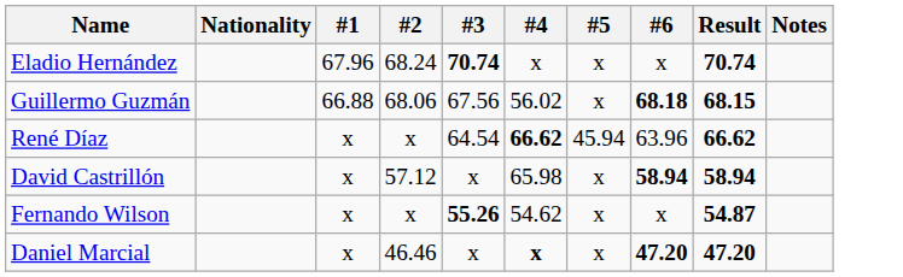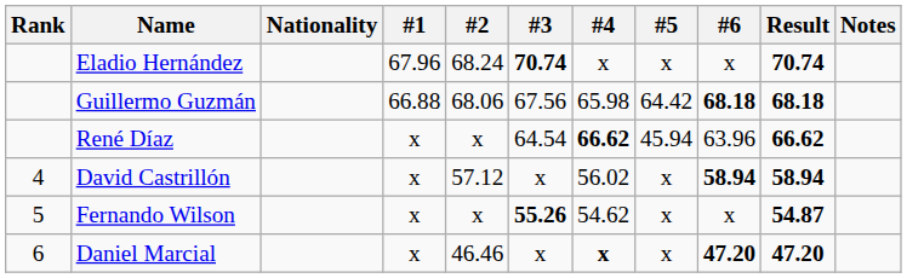 <table class="wikitable sortable" style="text-align:center;font-size:95%">
 <tr>
+<th>Rank</th>
 <th>Name</th>
 <th>Nationality</th>
 <th>#1</th>
 <th>#2</th>
 <th>#3</th>
 <th>#4</th>
 <th>#5</th>
 <th>#6</th>
 <th>Result</th>
 <th>Notes</th>
 </tr>
 <tr>
+<td></td>
 <td align=left><a href='#'>Eladio Hernández</a></td>
 <td align=left></td>
 <td>67.96</td>
 <td>68.24</td>
 <td><strong>70.74</strong></td>
 <td>x</td>
 <td>x</td>
 <td>x</td>
 <td><strong>70.74</strong></td>
 <td></td>
 </tr>
 <tr>
+<td></td>
 <td align=left><a href='#'>Guillermo Guzmán</a></td>
 <td align=left></td>
 <td>66.88</td>
 <td>68.06</td>
 <td>67.56</td>
-<td>56.02</td>
-<td>x</td>
+<td>65.98</td>
+<td>64.42</td>
 <td><strong>68.18</strong></td>
-<td><strong>68.15</strong></td>
+<td><strong>68.18</strong></td>
 <td></td>
 </tr>
 <tr>
+<td></td>
 <td align=left><a href='#'>René Díaz</a></td>
 <td align=left></td>
 <td>x</td>
 <td>x</td>
 <td>64.54</td>
 <td><strong>66.62</strong></td>
 <td>45.94</td>
 <td>63.96</td>
 <td><strong>66.62</strong></td>
 <td></td>
 </tr>
 <tr>
+<td>4</td>
 <td align=left><a href='#'>David Castrillón</a></td>
 <td align=left></td>
 <td>x</td>
 <td>57.12</td>
 <td>x</td>
-<td>65.98</td>
+<td>56.02</td>
 <td>x</td>
 <td><strong>58.94</strong></td>
 <td><strong>58.94</strong></td>
 <td></td>
 </tr>
 <tr>
+<td>5</td>
 <td align=left><a href='#'>Fernando Wilson</a></td>
 <td align=left></td>
 <td>x</td>
 <td>x</td>
 <td><strong>55.26</strong></td>
 <td>54.62</td>
 <td>x</td>
 <td>x</td>
 <td><strong>54.87</strong></td>
 <td></td>
 </tr>
 <tr>
+<td>6</td>
 <td align=left><a href='#'>Daniel Marcial</a></td>
 <td align=left></td>
 <td>x</td>
 <td>46.46</td>
 <td>x</td>
 <td><strong>x</strong></td>
 <td>x</td>
 <td><strong>47.20</strong></td>
 <td><strong>47.20</strong></td>
 <td></td>
 </tr>
 </table>
